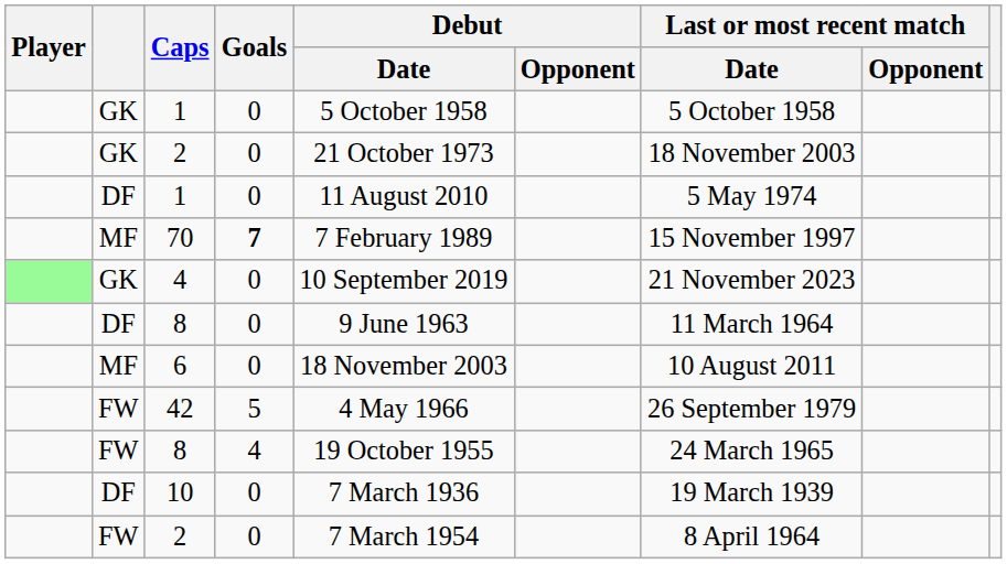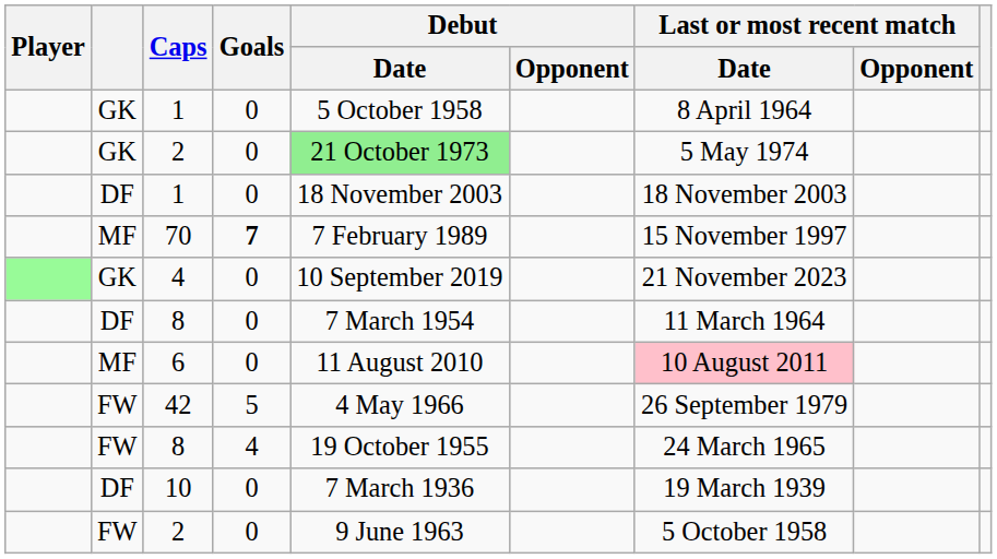 <table class="wikitable sortable" style="text-align: center;">
 <tr>
 <th scope=col rowspan=2>Player</th>
 <th scope=col rowspan=2></th>
 <th scope=col rowspan=2><a href='#'>Caps</a></th>
 <th scope=col rowspan=2>Goals</th>
 <th scope=col colspan=2>Debut</th>
 <th scope=col colspan=2>Last or most recent match</th>
 <th scope=col rowspan=2 class=unsortable></th>
 </tr>
 <tr class=unsortable>
 <th scope=col>Date</th>
 <th scope=col>Opponent</th>
 <th scope=col>Date</th>
 <th scope=col>Opponent</th>
 </tr>
 <tr>
 <td></td>
 <td>GK</td>
 <td>1</td>
 <td>0</td>
 <td>5 October 1958</td>
 <td align=left></td>
-<td>5 October 1958</td>
+<td>8 April 1964</td>
 <td align=left></td>
 <td></td>
 </tr>
 <tr>
 <td></td>
 <td>GK</td>
 <td>2</td>
 <td>0</td>
-<td>21 October 1973</td>
+<td style="background: lightgreen;">21 October 1973</td>
 <td align=left></td>
-<td>18 November 2003</td>
+<td>5 May 1974</td>
 <td align=left></td>
 <td></td>
 </tr>
 <tr>
 <td></td>
 <td>DF</td>
 <td>1</td>
 <td>0</td>
-<td>11 August 2010</td>
+<td>18 November 2003</td>
 <td align=left></td>
-<td>5 May 1974</td>
+<td>18 November 2003</td>
 <td align=left></td>
 <td></td>
 </tr>
 <tr>
 <td></td>
 <td>MF</td>
 <td>70</td>
 <td><strong>7</strong></td>
 <td>7 February 1989</td>
 <td align=left></td>
 <td>15 November 1997</td>
 <td align=left></td>
 <td></td>
 </tr>
 <tr>
 <td bgcolor=palegreen></td>
 <td>GK</td>
 <td>4</td>
 <td>0</td>
 <td>10 September 2019</td>
 <td align=left></td>
 <td>21 November 2023</td>
 <td align=left></td>
 <td></td>
 </tr>
 <tr>
 <td></td>
 <td>DF</td>
 <td>8</td>
 <td>0</td>
-<td>9 June 1963</td>
+<td>7 March 1954</td>
 <td align=left></td>
 <td>11 March 1964</td>
 <td align=left></td>
 <td></td>
 </tr>
 <tr>
 <td></td>
 <td>MF</td>
 <td>6</td>
 <td>0</td>
-<td>18 November 2003</td>
+<td>11 August 2010</td>
 <td align=left></td>
-<td>10 August 2011</td>
+<td style="background: pink;">10 August 2011</td>
 <td align=left></td>
 <td></td>
 </tr>
 <tr>
 <td></td>
 <td>FW</td>
 <td>42</td>
 <td>5</td>
 <td>4 May 1966</td>
 <td align=left></td>
 <td>26 September 1979</td>
 <td align=left></td>
 <td></td>
 </tr>
 <tr>
 <td></td>
 <td>FW</td>
 <td>8</td>
 <td>4</td>
 <td>19 October 1955</td>
 <td align=left></td>
 <td>24 March 1965</td>
 <td align=left></td>
 <td></td>
 </tr>
 <tr>
 <td></td>
 <td>DF</td>
 <td>10</td>
 <td>0</td>
 <td>7 March 1936</td>
 <td align=left></td>
 <td>19 March 1939</td>
 <td align=left></td>
 <td></td>
 </tr>
 <tr>
 <td></td>
 <td>FW</td>
 <td>2</td>
 <td>0</td>
-<td>7 March 1954</td>
+<td>9 June 1963</td>
 <td align=left></td>
-<td>8 April 1964</td>
+<td>5 October 1958</td>
 <td align=left></td>
 <td></td>
 </tr>
 </table>
